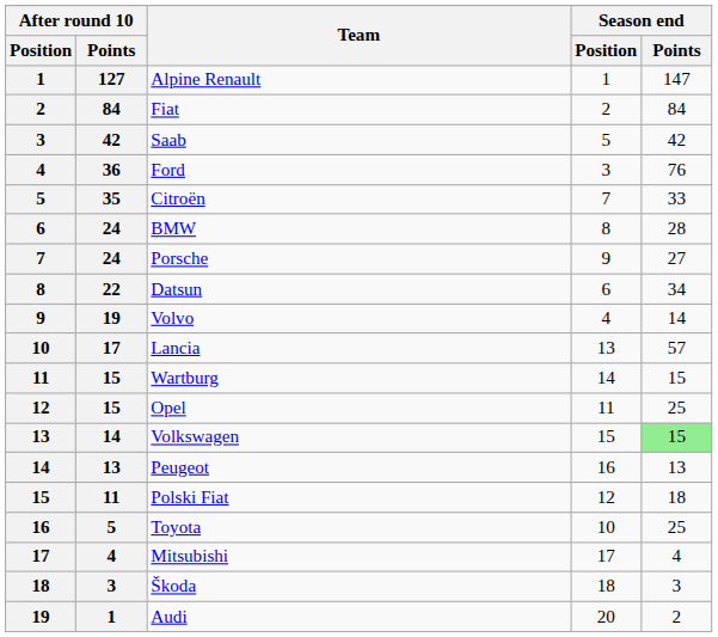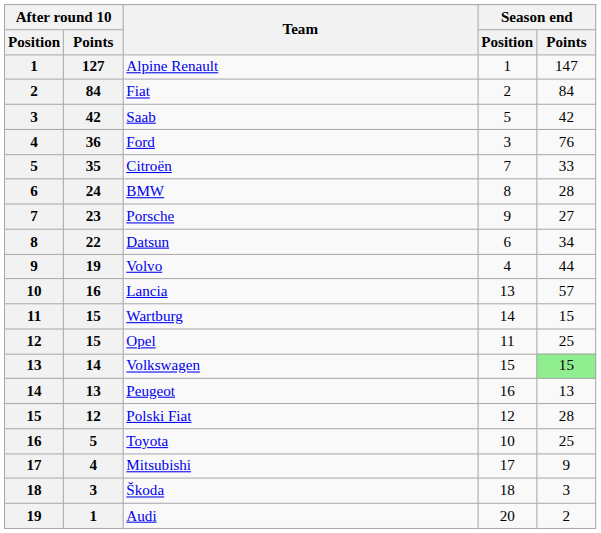 <table class="wikitable" style="font-size:90%;">
 <tr>
 </tr>
 <tr style="background:#efefef;">
 <th style="width:20%;" colspan="2">After round 10</th>
 <th style="width:60%;" rowspan="2">Team</th>
 <th style="width:20%;" colspan="2">Season end</th>
 </tr>
 <tr style="background:#efefef;">
 <th width=10%>Position</th>
 <th width=10%>Points</th>
 <th width=10%>Position</th>
 <th width=10%>Points</th>
 </tr>
 <tr align=center>
 <th>1</th>
 <th>127</th>
 <td align=left> <a href='#'>Alpine Renault</a></td>
 <td>1</td>
 <td>147</td>
 </tr>
 <tr align=center>
 <th>2</th>
 <th>84</th>
 <td align=left> <a href='#'>Fiat</a></td>
 <td>2</td>
 <td>84</td>
 </tr>
 <tr align=center>
 <th>3</th>
 <th>42</th>
 <td align=left> <a href='#'>Saab</a></td>
 <td>5</td>
 <td>42</td>
 </tr>
 <tr align=center>
 <th>4</th>
 <th>36</th>
 <td align=left> <a href='#'>Ford</a></td>
 <td>3</td>
 <td>76</td>
 </tr>
 <tr align=center>
 <th>5</th>
 <th>35</th>
 <td align=left> <a href='#'>Citroën</a></td>
 <td>7</td>
 <td>33</td>
 </tr>
 <tr align=center>
 <th>6</th>
 <th>24</th>
 <td align=left> <a href='#'>BMW</a></td>
 <td>8</td>
 <td>28</td>
 </tr>
 <tr align=center>
 <th>7</th>
-<th>24</th>
+<th>23</th>
 <td align=left> <a href='#'>Porsche</a></td>
 <td>9</td>
 <td>27</td>
 </tr>
 <tr align=center>
 <th>8</th>
 <th>22</th>
 <td align=left> <a href='#'>Datsun</a></td>
 <td>6</td>
 <td>34</td>
 </tr>
 <tr align=center>
 <th>9</th>
 <th>19</th>
 <td align=left> <a href='#'>Volvo</a></td>
 <td>4</td>
-<td>14</td>
+<td>44</td>
 </tr>
 <tr align=center>
 <th>10</th>
-<th>17</th>
+<th>16</th>
 <td align=left> <a href='#'>Lancia</a></td>
 <td>13</td>
 <td>57</td>
 </tr>
 <tr align=center>
 <th>11</th>
 <th>15</th>
 <td align=left> <a href='#'>Wartburg</a></td>
 <td>14</td>
 <td>15</td>
 </tr>
 <tr align=center>
 <th>12</th>
 <th>15</th>
 <td align=left> <a href='#'>Opel</a></td>
 <td>11</td>
 <td>25</td>
 </tr>
 <tr align=center>
 <th>13</th>
 <th>14</th>
 <td align=left> <a href='#'>Volkswagen</a></td>
 <td>15</td>
 <td style="background: lightgreen;">15</td>
 </tr>
 <tr align=center>
 <th>14</th>
 <th>13</th>
 <td align=left> <a href='#'>Peugeot</a></td>
 <td>16</td>
 <td>13</td>
 </tr>
 <tr align=center>
 <th>15</th>
-<th>11</th>
+<th>12</th>
 <td align=left> <a href='#'>Polski Fiat</a></td>
 <td>12</td>
-<td>18</td>
+<td>28</td>
 </tr>
 <tr align=center>
 <th>16</th>
 <th>5</th>
 <td align=left> <a href='#'>Toyota</a></td>
 <td>10</td>
 <td>25</td>
 </tr>
 <tr align=center>
 <th>17</th>
 <th>4</th>
 <td align=left> <a href='#'>Mitsubishi</a></td>
 <td>17</td>
-<td>4</td>
+<td>9</td>
 </tr>
 <tr align=center>
 <th>18</th>
 <th>3</th>
 <td align=left> <a href='#'>Škoda</a></td>
 <td>18</td>
 <td>3</td>
 </tr>
 <tr align=center>
 <th>19</th>
 <th>1</th>
 <td align=left> <a href='#'>Audi</a></td>
 <td>20</td>
 <td>2</td>
 </tr>
 </table>
